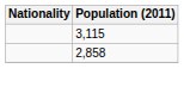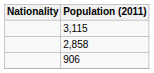 <table class="wikitable" style="float:right;">
 <tr>
 <th>Nationality</th>
 <th>Population (2011)</th>
 </tr>
 <tr>
 <td></td>
 <td>3,115</td>
 </tr>
 <tr>
 <td></td>
 <td>2,858</td>
 </tr>
 <tr>
+<td></td>
+<td>906</td>
+</tr>
+<tr>
 </tr>
 </table>
